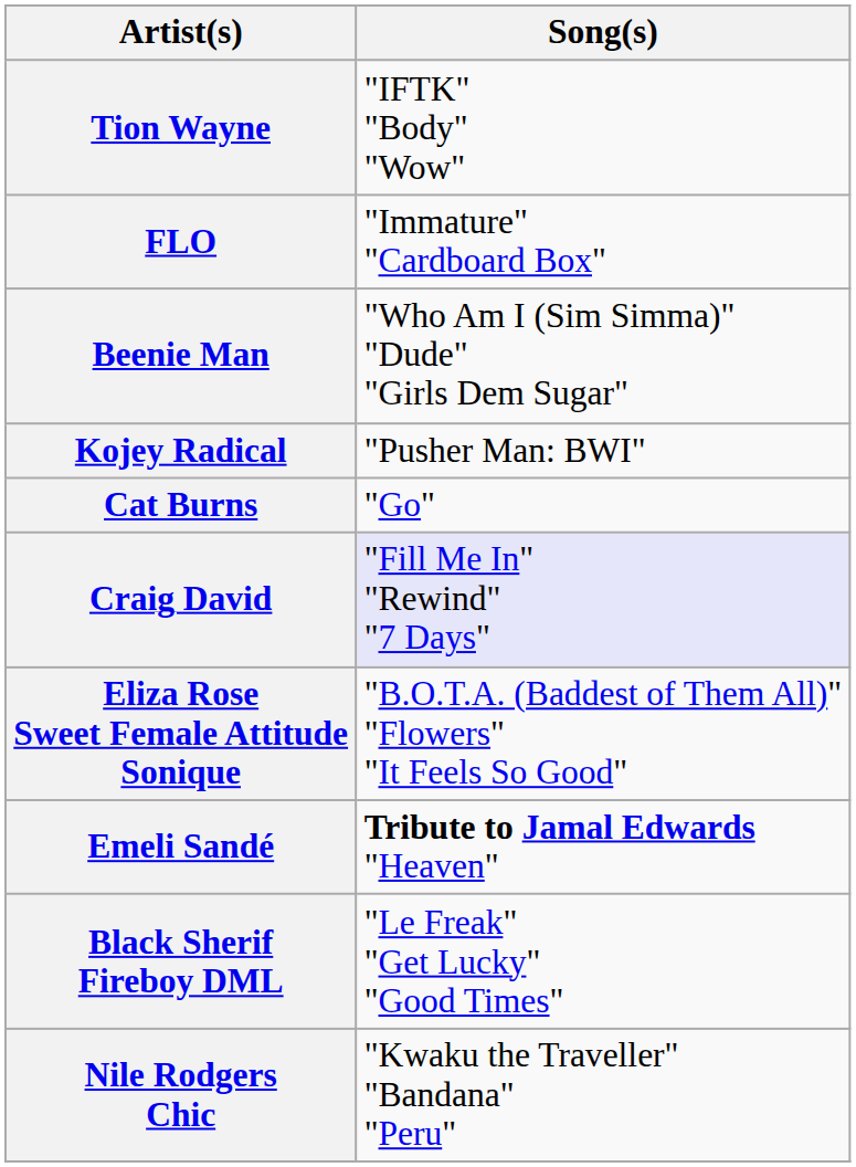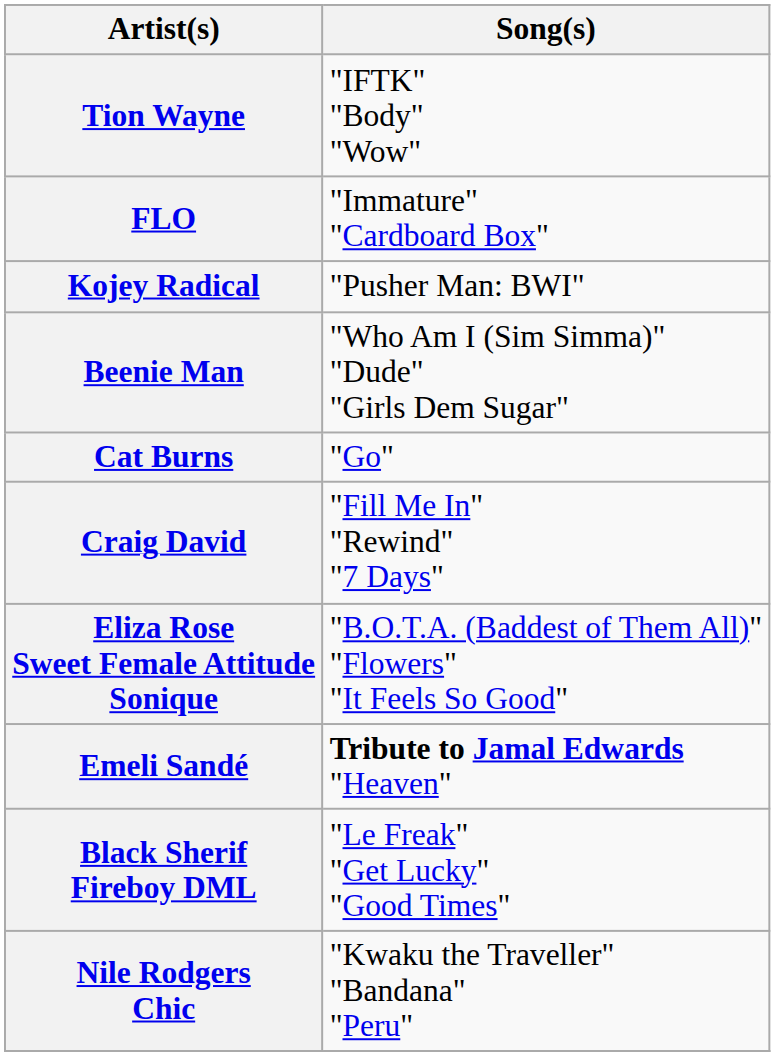 <table class="wikitable plainrowheaders">
 <tr>
 <th scope="col">Artist(s)</th>
 <th scope="col">Song(s)</th>
 </tr>
 <tr>
 <th scope="row"><a href='#'>Tion Wayne</a></th>
 <td>"IFTK"<br>"Body"<br>"Wow"</td>
 </tr>
 <tr>
 <th scope="row"><a href='#'>FLO</a></th>
 <td>"Immature"<br>"<a href='#'>Cardboard Box</a>"</td>
 </tr>
 <tr>
+<th scope="row"><a href='#'>Kojey Radical</a></th>
+<td>"Pusher Man: BWI"</td>
+</tr>
+<tr>
 <th scope="row"><a href='#'>Beenie Man</a></th>
 <td>"Who Am I (Sim Simma)"<br>"Dude"<br>"Girls Dem Sugar"</td>
-</tr>
-<tr>
-<th scope="row"><a href='#'>Kojey Radical</a></th>
-<td>"Pusher Man: BWI"</td>
 </tr>
 <tr>
 <th scope="row"><a href='#'>Cat Burns</a></th>
 <td>"<a href='#'>Go</a>"</td>
 </tr>
 <tr>
 <th scope="row"><a href='#'>Craig David</a></th>
-<td style="background: lavender;">"<a href='#'>Fill Me In</a>"<br>"Rewind"<br>"<a href='#'>7 Days</a>"</td>
+<td>"<a href='#'>Fill Me In</a>"<br>"Rewind"<br>"<a href='#'>7 Days</a>"</td>
 </tr>
 <tr>
 <th scope="row"><a href='#'>Eliza Rose</a><br><a href='#'>Sweet Female Attitude</a><br><a href='#'>Sonique</a></th>
 <td>"<a href='#'>B.O.T.A. (Baddest of Them All)</a>"<br>"<a href='#'>Flowers</a>"<br>"<a href='#'>It Feels So Good</a>"</td>
 </tr>
 <tr>
 <th scope="row"><a href='#'>Emeli Sandé</a></th>
 <td><strong>Tribute to <a href='#'>Jamal Edwards</a></strong><br>"<a href='#'>Heaven</a>"</td>
 </tr>
 <tr>
 <th scope="row"><a href='#'>Black Sherif</a><br><a href='#'>Fireboy DML</a></th>
 <td>"<a href='#'>Le Freak</a>"<br>"<a href='#'>Get Lucky</a>"<br>"<a href='#'>Good Times</a>"</td>
 </tr>
 <tr>
 <th scope="row"><a href='#'>Nile Rodgers</a><br><a href='#'>Chic</a></th>
 <td>"Kwaku the Traveller"<br>"Bandana"<br>"<a href='#'>Peru</a>"</td>
 </tr>
 <tr>
 </tr>
 </table>
